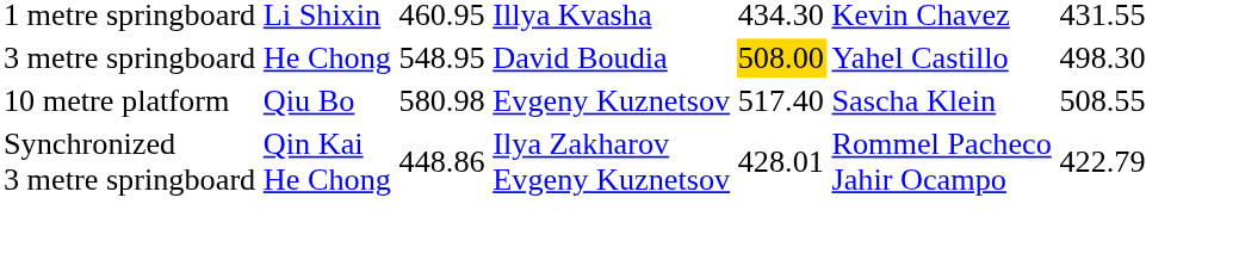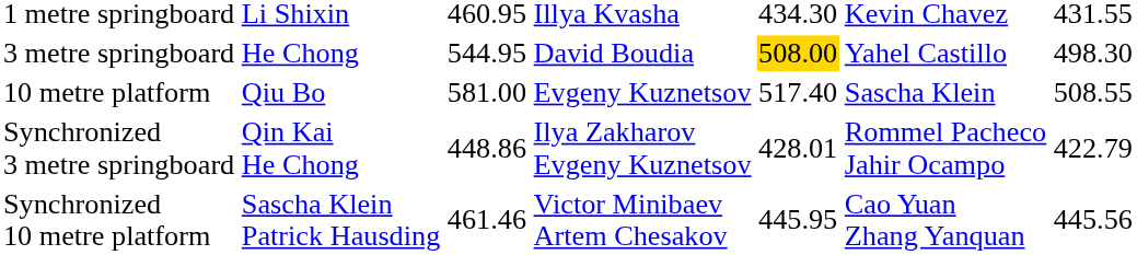 <table>
 <tr>
 <td>1 metre springboard<br></td>
 <td><a href='#'>Li Shixin</a><br><em></em></td>
 <td>460.95</td>
 <td><a href='#'>Illya Kvasha</a><br><em></em></td>
 <td>434.30</td>
 <td><a href='#'>Kevin Chavez</a><br><em></em></td>
 <td>431.55</td>
 </tr>
 <tr>
 <td>3 metre springboard<br></td>
 <td><a href='#'>He Chong</a><br><em></em></td>
-<td>548.95</td>
+<td>544.95</td>
 <td><a href='#'>David Boudia</a><br><em></em></td>
 <td style="background: gold;">508.00</td>
 <td><a href='#'>Yahel Castillo</a><br><em></em></td>
 <td>498.30</td>
 </tr>
 <tr>
 <td>10 metre platform<br></td>
 <td><a href='#'>Qiu Bo</a><br><em></em></td>
-<td>580.98</td>
+<td>581.00</td>
 <td><a href='#'>Evgeny Kuznetsov</a><br><em></em></td>
 <td>517.40</td>
 <td><a href='#'>Sascha Klein</a><br><em></em></td>
 <td>508.55</td>
 </tr>
 <tr>
 <td>Synchronized<br>3 metre springboard<br></td>
 <td><a href='#'>Qin Kai</a><br><a href='#'>He Chong</a><br><em></em></td>
 <td>448.86</td>
 <td><a href='#'>Ilya Zakharov</a><br><a href='#'>Evgeny Kuznetsov</a><br><em></em></td>
 <td>428.01</td>
 <td><a href='#'>Rommel Pacheco</a><br><a href='#'>Jahir Ocampo</a><br><em></em></td>
 <td>422.79</td>
 </tr>
+<tr>
+<td>Synchronized<br>10 metre platform<br></td>
+<td><a href='#'>Sascha Klein</a><br><a href='#'>Patrick Hausding</a><br><em></em></td>
+<td>461.46</td>
+<td><a href='#'>Victor Minibaev</a><br><a href='#'>Artem Chesakov</a><br><em></em></td>
+<td>445.95</td>
+<td><a href='#'>Cao Yuan</a><br><a href='#'>Zhang Yanquan</a><br><em></em></td>
+<td>445.56</td>
+</tr>
 </table>
